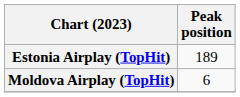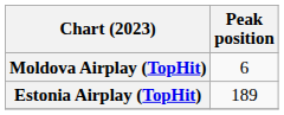 <table class="wikitable sortable plainrowheaders" style="text-align:center">
 <tr>
 <th scope="col">Chart (2023)</th>
 <th scope="col">Peak<br>position</th>
 </tr>
 <tr>
+<th scope="row">Moldova Airplay (<a href='#'>TopHit</a>)</th>
+<td>6</td>
+</tr>
+<tr>
 <th scope="row">Estonia Airplay (<a href='#'>TopHit</a>)</th>
 <td>189</td>
 </tr>
 <tr>
-<th scope="row">Moldova Airplay (<a href='#'>TopHit</a>)</th>
-<td>6</td>
-</tr>
-<tr>
 </tr>
 </table>
